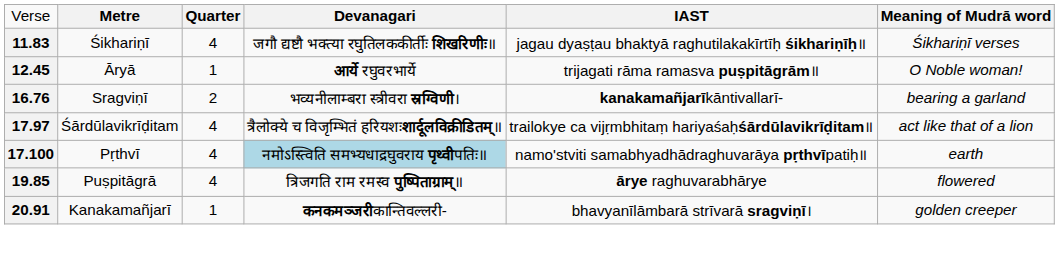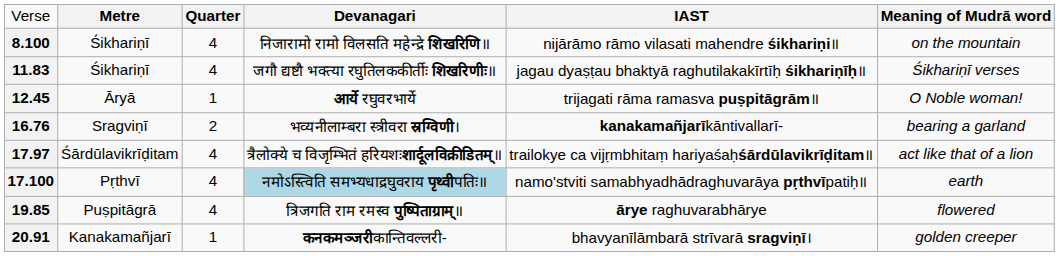 <table class="wikitable" style="margin:1em auto; text-align:center;" align="center">
 <tr>
 <td scope="row">Verse</td>
 <th scope="col">Metre</th>
 <th scope="col">Quarter</th>
 <th scope="col">Devanagari</th>
 <th scope="col">IAST</th>
 <th scope="col">Meaning of Mudrā word</th>
+</tr>
+<tr>
+<th scope="row">8.100</th>
+<td>Śikhariṇī</td>
+<td>4</td>
+<td>निजारामो रामो विलसति महेन्द्रे <strong>शिखरिणि</strong>॥</td>
+<td>nijārāmo rāmo vilasati mahendre <strong>śikhariṇi</strong>॥</td>
+<td><em>on the mountain</em></td>
 </tr>
 <tr>
 <th scope="row">11.83</th>
 <td>Śikhariṇī</td>
 <td>4</td>
 <td>जगौ द्यष्टौ भक्त्या रघुतिलककीर्तीः <strong>शिखरिणीः</strong>॥</td>
 <td>jagau dyaṣṭau bhaktyā raghutilakakīrtīḥ <strong>śikhariṇīḥ</strong>॥</td>
 <td><em>Śikhariṇī verses</em></td>
 </tr>
 <tr>
 <th scope="row">12.45</th>
 <td>Āryā</td>
 <td>1</td>
 <td><strong>आर्ये</strong> रघुवरभार्ये</td>
 <td>trijagati rāma ramasva <strong>puṣpitāgrām</strong>॥</td>
 <td><em>O Noble woman!</em></td>
 </tr>
 <tr>
 <th scope="row">16.76</th>
 <td>Sragviṇī</td>
 <td>2</td>
 <td>भव्यनीलाम्बरा स्त्रीवरा <strong>स्रग्विणी</strong>।</td>
 <td><strong>kanakamañjarī</strong>kāntivallarī-</td>
 <td><em>bearing a garland</em></td>
 </tr>
 <tr>
 <th scope="row">17.97</th>
 <td>Śārdūlavikrīḍitam</td>
 <td>4</td>
 <td>त्रैलोक्ये च विजृम्भितं हरियशः<strong>शार्दूलविक्रीडितम्</strong>॥</td>
 <td>trailokye ca vijṛmbhitaṃ hariyaśaḥ<strong>śārdūlavikrīḍitam</strong>॥</td>
 <td><em>act like that of a lion</em></td>
 </tr>
 <tr>
 <th scope="row">17.100</th>
 <td>Pṛthvī</td>
 <td>4</td>
 <td style="background: lightblue;">नमोऽस्त्विति समभ्यधाद्रघुवराय <strong>पृथ्वी</strong>पतिः॥</td>
 <td>namo'stviti samabhyadhādraghuvarāya <strong>pṛthvī</strong>patiḥ॥</td>
 <td><em>earth</em></td>
 </tr>
 <tr>
 <th scope="row">19.85</th>
 <td>Puṣpitāgrā</td>
 <td>4</td>
 <td>त्रिजगति राम रमस्व <strong>पुष्पिताग्राम्</strong>॥</td>
 <td><strong>ārye</strong> raghuvarabhārye</td>
 <td><em>flowered</em></td>
 </tr>
 <tr>
 <th scope="row">20.91</th>
 <td>Kanakamañjarī</td>
 <td>1</td>
 <td><strong>कनकमञ्जरी</strong>कान्तिवल्लरी-</td>
 <td>bhavyanīlāmbarā strīvarā <strong>sragviṇī</strong>।</td>
 <td><em>golden creeper</em></td>
 </tr>
 </table>
